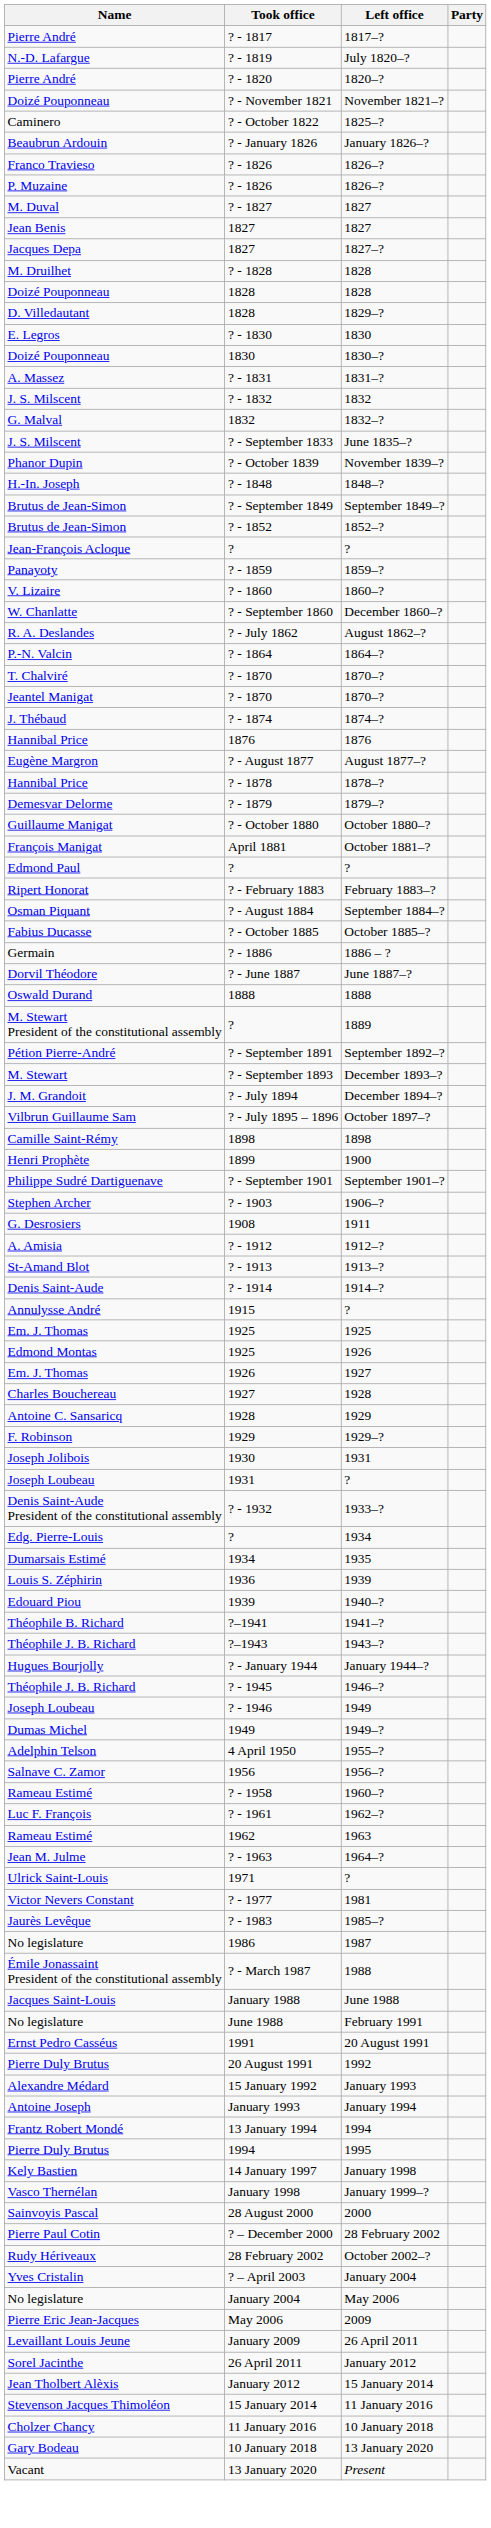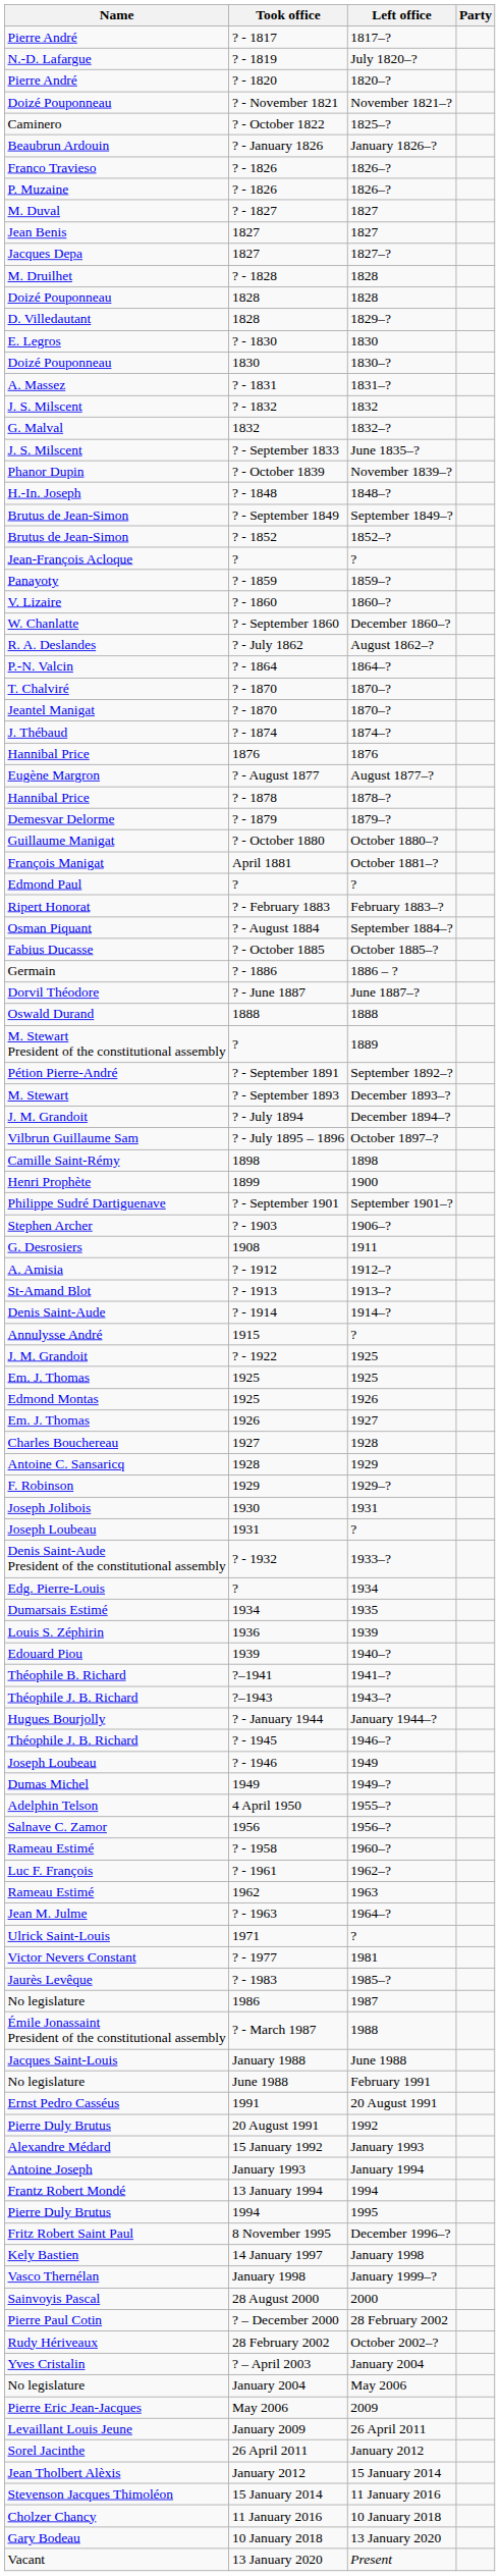 <table class="wikitable">
 <tr>
 <th>Name</th>
 <th>Took office</th>
 <th>Left office</th>
 <th>Party</th>
 </tr>
 <tr>
 <td><a href='#'>Pierre André</a></td>
 <td>? - 1817</td>
 <td>1817–?</td>
 <td></td>
 </tr>
 <tr>
 <td><a href='#'>N.-D. Lafargue</a></td>
 <td>? - 1819</td>
 <td>July 1820–?</td>
 <td></td>
 </tr>
 <tr>
 <td><a href='#'>Pierre André</a></td>
 <td>? - 1820</td>
 <td>1820–?</td>
 <td></td>
 </tr>
 <tr>
 <td><a href='#'>Doizé Pouponneau</a></td>
 <td>? - November 1821</td>
 <td>November 1821–?</td>
 <td></td>
 </tr>
 <tr>
 <td>Caminero</td>
 <td>? - October 1822</td>
 <td>1825–?</td>
 <td></td>
 </tr>
 <tr>
 <td><a href='#'>Beaubrun Ardouin</a></td>
 <td>? - January 1826</td>
 <td>January 1826–?</td>
 <td></td>
 </tr>
 <tr>
 <td><a href='#'>Franco Travieso</a></td>
 <td>? - 1826</td>
 <td>1826–?</td>
 <td></td>
 </tr>
 <tr>
 <td><a href='#'>P. Muzaine</a></td>
 <td>? - 1826</td>
 <td>1826–?</td>
 <td></td>
 </tr>
 <tr>
 <td><a href='#'>M. Duval</a></td>
 <td>? - 1827</td>
 <td>1827</td>
 <td></td>
 </tr>
 <tr>
 <td><a href='#'>Jean Benis</a></td>
 <td>1827</td>
 <td>1827</td>
 <td></td>
 </tr>
 <tr>
 <td><a href='#'>Jacques Depa</a></td>
 <td>1827</td>
 <td>1827–?</td>
 <td></td>
 </tr>
 <tr>
 <td><a href='#'>M. Druilhet</a></td>
 <td>? - 1828</td>
 <td>1828</td>
 <td></td>
 </tr>
 <tr>
 <td><a href='#'>Doizé Pouponneau</a></td>
 <td>1828</td>
 <td>1828</td>
 <td></td>
 </tr>
 <tr>
 <td><a href='#'>D. Villedautant</a></td>
 <td>1828</td>
 <td>1829–?</td>
 <td></td>
 </tr>
 <tr>
 <td><a href='#'>E. Legros</a></td>
 <td>? - 1830</td>
 <td>1830</td>
 <td></td>
 </tr>
 <tr>
 <td><a href='#'>Doizé Pouponneau</a></td>
 <td>1830</td>
 <td>1830–?</td>
 <td></td>
 </tr>
 <tr>
 <td><a href='#'>A. Massez</a></td>
 <td>? - 1831</td>
 <td>1831–?</td>
 <td></td>
 </tr>
 <tr>
 <td><a href='#'>J. S. Milscent</a></td>
 <td>? - 1832</td>
 <td>1832</td>
 <td></td>
 </tr>
 <tr>
 <td><a href='#'>G. Malval</a></td>
 <td>1832</td>
 <td>1832–?</td>
 <td></td>
 </tr>
 <tr>
 <td><a href='#'>J. S. Milscent</a></td>
 <td>? - September 1833</td>
 <td>June 1835–?</td>
 <td></td>
 </tr>
 <tr>
 <td><a href='#'>Phanor Dupin</a></td>
 <td>? - October 1839</td>
 <td>November 1839–?</td>
 <td></td>
 </tr>
 <tr>
 <td><a href='#'>H.-In. Joseph</a></td>
 <td>? - 1848</td>
 <td>1848–?</td>
 <td></td>
 </tr>
 <tr>
 <td><a href='#'>Brutus de Jean-Simon</a></td>
 <td>? - September 1849</td>
 <td>September 1849–?</td>
 <td></td>
 </tr>
 <tr>
 <td><a href='#'>Brutus de Jean-Simon</a></td>
 <td>? - 1852</td>
 <td>1852–?</td>
 <td></td>
 </tr>
 <tr>
 <td><a href='#'>Jean-François Acloque</a></td>
 <td>?</td>
 <td>?</td>
 <td></td>
 </tr>
 <tr>
 <td><a href='#'>Panayoty</a></td>
 <td>? - 1859</td>
 <td>1859–?</td>
 <td></td>
 </tr>
 <tr>
 <td><a href='#'>V. Lizaire</a></td>
 <td>? - 1860</td>
 <td>1860–?</td>
 <td></td>
 </tr>
 <tr>
 <td><a href='#'>W. Chanlatte</a></td>
 <td>? - September 1860</td>
 <td>December 1860–?</td>
 <td></td>
 </tr>
 <tr>
 <td><a href='#'>R. A. Deslandes</a></td>
 <td>? - July 1862</td>
 <td>August 1862–?</td>
 <td></td>
 </tr>
 <tr>
 <td><a href='#'>P.-N. Valcin</a></td>
 <td>? - 1864</td>
 <td>1864–?</td>
 <td></td>
 </tr>
 <tr>
 <td><a href='#'>T. Chalviré</a></td>
 <td>? - 1870</td>
 <td>1870–?</td>
 <td></td>
 </tr>
 <tr>
 <td><a href='#'>Jeantel Manigat</a></td>
 <td>? - 1870</td>
 <td>1870–?</td>
 <td></td>
 </tr>
 <tr>
 <td><a href='#'>J. Thébaud</a></td>
 <td>? - 1874</td>
 <td>1874–?</td>
 <td></td>
 </tr>
 <tr>
 <td><a href='#'>Hannibal Price</a></td>
 <td>1876</td>
 <td>1876</td>
 <td></td>
 </tr>
 <tr>
 <td><a href='#'>Eugène Margron</a></td>
 <td>? - August 1877</td>
 <td>August 1877–?</td>
 <td></td>
 </tr>
 <tr>
 <td><a href='#'>Hannibal Price</a></td>
 <td>? - 1878</td>
 <td>1878–?</td>
 <td></td>
 </tr>
 <tr>
 <td><a href='#'>Demesvar Delorme</a></td>
 <td>? - 1879</td>
 <td>1879–?</td>
 <td></td>
 </tr>
 <tr>
 <td><a href='#'>Guillaume Manigat</a></td>
 <td>? - October 1880</td>
 <td>October 1880–?</td>
 <td></td>
 </tr>
 <tr>
 <td><a href='#'>François Manigat</a></td>
 <td>April 1881</td>
 <td>October 1881–?</td>
 <td></td>
 </tr>
 <tr>
 <td><a href='#'>Edmond Paul</a></td>
 <td>?</td>
 <td>?</td>
 <td></td>
 </tr>
 <tr>
 <td><a href='#'>Ripert Honorat</a></td>
 <td>? - February 1883</td>
 <td>February 1883–?</td>
 <td></td>
 </tr>
 <tr>
 <td><a href='#'>Osman Piquant</a></td>
 <td>? - August 1884</td>
 <td>September 1884–?</td>
 <td></td>
 </tr>
 <tr>
 <td><a href='#'>Fabius Ducasse</a></td>
 <td>? - October 1885</td>
 <td>October 1885–?</td>
 <td></td>
 </tr>
 <tr>
 <td>Germain</td>
 <td>? - 1886</td>
 <td>1886 – ?</td>
 <td></td>
 </tr>
 <tr>
 <td><a href='#'>Dorvil Théodore</a></td>
 <td>? - June 1887</td>
 <td>June 1887–?</td>
 <td></td>
 </tr>
 <tr>
 <td><a href='#'>Oswald Durand</a></td>
 <td>1888</td>
 <td>1888</td>
 <td></td>
 </tr>
 <tr>
 <td><a href='#'>M. Stewart</a><br>President of the constitutional assembly</td>
 <td>?</td>
 <td>1889</td>
 <td></td>
 </tr>
 <tr>
 <td><a href='#'>Pétion Pierre-André</a></td>
 <td>? - September 1891</td>
 <td>September 1892–?</td>
 <td></td>
 </tr>
 <tr>
 <td><a href='#'>M. Stewart</a></td>
 <td>? - September 1893</td>
 <td>December 1893–?</td>
 <td></td>
 </tr>
 <tr>
 <td><a href='#'>J. M. Grandoit</a></td>
 <td>? - July 1894</td>
 <td>December 1894–?</td>
 <td></td>
 </tr>
 <tr>
 <td><a href='#'>Vilbrun Guillaume Sam</a></td>
 <td>? - July 1895 – 1896</td>
 <td>October 1897–?</td>
 <td></td>
 </tr>
 <tr>
 <td><a href='#'>Camille Saint-Rémy</a></td>
 <td>1898</td>
 <td>1898</td>
 <td></td>
 </tr>
 <tr>
 <td><a href='#'>Henri Prophète</a></td>
 <td>1899</td>
 <td>1900</td>
 <td></td>
 </tr>
 <tr>
 <td><a href='#'>Philippe Sudré Dartiguenave</a></td>
 <td>? - September 1901</td>
 <td>September 1901–?</td>
 <td></td>
 </tr>
 <tr>
 <td><a href='#'>Stephen Archer</a></td>
 <td>? - 1903</td>
 <td>1906–?</td>
 <td></td>
 </tr>
 <tr>
 <td><a href='#'>G. Desrosiers</a></td>
 <td>1908</td>
 <td>1911</td>
 <td></td>
 </tr>
 <tr>
 <td><a href='#'>A. Amisia</a></td>
 <td>? - 1912</td>
 <td>1912–?</td>
 <td></td>
 </tr>
 <tr>
 <td><a href='#'>St-Amand Blot</a></td>
 <td>? - 1913</td>
 <td>1913–?</td>
 <td></td>
 </tr>
 <tr>
 <td><a href='#'>Denis Saint-Aude</a></td>
 <td>? - 1914</td>
 <td>1914–?</td>
 <td></td>
 </tr>
 <tr>
 <td><a href='#'>Annulysse André</a></td>
 <td>1915</td>
 <td>?</td>
 <td></td>
 </tr>
 <tr>
+<td><a href='#'>J. M. Grandoit</a></td>
+<td>? - 1922</td>
+<td>1925</td>
+<td></td>
+</tr>
+<tr>
 <td><a href='#'>Em. J. Thomas</a></td>
 <td>1925</td>
 <td>1925</td>
 <td></td>
 </tr>
 <tr>
 <td><a href='#'>Edmond Montas</a></td>
 <td>1925</td>
 <td>1926</td>
 <td></td>
 </tr>
 <tr>
 <td><a href='#'>Em. J. Thomas</a></td>
 <td>1926</td>
 <td>1927</td>
 <td></td>
 </tr>
 <tr>
 <td><a href='#'>Charles Bouchereau</a></td>
 <td>1927</td>
 <td>1928</td>
 <td></td>
 </tr>
 <tr>
 <td><a href='#'>Antoine C. Sansaricq</a></td>
 <td>1928</td>
 <td>1929</td>
 <td></td>
 </tr>
 <tr>
 <td><a href='#'>F. Robinson</a></td>
 <td>1929</td>
 <td>1929–?</td>
 <td></td>
 </tr>
 <tr>
 <td><a href='#'>Joseph Jolibois</a></td>
 <td>1930</td>
 <td>1931</td>
 <td></td>
 </tr>
 <tr>
 <td><a href='#'>Joseph Loubeau</a></td>
 <td>1931</td>
 <td>?</td>
 <td></td>
 </tr>
 <tr>
 <td><a href='#'>Denis Saint-Aude</a><br>President of the constitutional assembly</td>
 <td>? - 1932</td>
 <td>1933–?</td>
 <td></td>
 </tr>
 <tr>
 <td><a href='#'>Edg. Pierre-Louis</a></td>
 <td>?</td>
 <td>1934</td>
 <td></td>
 </tr>
 <tr>
 <td><a href='#'>Dumarsais Estimé</a></td>
 <td>1934</td>
 <td>1935</td>
 <td></td>
 </tr>
 <tr>
 <td><a href='#'>Louis S. Zéphirin</a></td>
 <td>1936</td>
 <td>1939</td>
 <td></td>
 </tr>
 <tr>
 <td><a href='#'>Edouard Piou</a></td>
 <td>1939</td>
 <td>1940–?</td>
 <td></td>
 </tr>
 <tr>
 <td><a href='#'>Théophile B. Richard</a></td>
 <td>?–1941</td>
 <td>1941–?</td>
 <td></td>
 </tr>
 <tr>
 <td><a href='#'>Théophile J. B. Richard</a></td>
 <td>?–1943</td>
 <td>1943–?</td>
 <td></td>
 </tr>
 <tr>
 <td><a href='#'>Hugues Bourjolly</a></td>
 <td>? - January 1944</td>
 <td>January 1944–?</td>
 <td></td>
 </tr>
 <tr>
 <td><a href='#'>Théophile J. B. Richard</a></td>
 <td>? - 1945</td>
 <td>1946–?</td>
 <td></td>
 </tr>
 <tr>
 <td><a href='#'>Joseph Loubeau</a></td>
 <td>? - 1946</td>
 <td>1949</td>
 <td></td>
 </tr>
 <tr>
 <td><a href='#'>Dumas Michel</a></td>
 <td>1949</td>
 <td>1949–?</td>
 <td></td>
 </tr>
 <tr>
 <td><a href='#'>Adelphin Telson</a></td>
 <td>4 April 1950</td>
 <td>1955–?</td>
 <td></td>
 </tr>
 <tr>
 <td><a href='#'>Salnave C. Zamor</a></td>
 <td>1956</td>
 <td>1956–?</td>
 <td></td>
 </tr>
 <tr>
 <td><a href='#'>Rameau Estimé</a></td>
 <td>? - 1958</td>
 <td>1960–?</td>
 <td></td>
 </tr>
 <tr>
 <td><a href='#'>Luc F. François</a></td>
 <td>? - 1961</td>
 <td>1962–?</td>
 <td></td>
 </tr>
 <tr>
 <td><a href='#'>Rameau Estimé</a></td>
 <td>1962</td>
 <td>1963</td>
 <td></td>
 </tr>
 <tr>
 <td><a href='#'>Jean M. Julme</a></td>
 <td>? - 1963</td>
 <td>1964–?</td>
 <td></td>
 </tr>
 <tr>
 <td><a href='#'>Ulrick Saint-Louis</a></td>
 <td>1971</td>
 <td>?</td>
 <td></td>
 </tr>
 <tr>
 <td><a href='#'>Victor Nevers Constant</a></td>
 <td>? - 1977</td>
 <td>1981</td>
 <td></td>
 </tr>
 <tr>
 <td><a href='#'>Jaurès Levêque</a></td>
 <td>? - 1983</td>
 <td>1985–?</td>
 <td></td>
 </tr>
 <tr>
 <td>No legislature</td>
 <td>1986</td>
 <td>1987</td>
 <td></td>
 </tr>
 <tr>
 <td><a href='#'>Émile Jonassaint</a><br>President of the constitutional assembly</td>
 <td>? - March 1987</td>
 <td>1988</td>
 <td></td>
 </tr>
 <tr>
 <td><a href='#'>Jacques Saint-Louis</a></td>
 <td>January 1988</td>
 <td>June 1988</td>
 <td></td>
 </tr>
 <tr>
 <td>No legislature</td>
 <td>June 1988</td>
 <td>February 1991</td>
 <td></td>
 </tr>
 <tr>
 <td><a href='#'>Ernst Pedro Casséus</a></td>
 <td>1991</td>
 <td>20 August 1991</td>
 <td></td>
 </tr>
 <tr>
 <td><a href='#'>Pierre Duly Brutus</a></td>
 <td>20 August 1991</td>
 <td>1992</td>
 <td></td>
 </tr>
 <tr>
 <td><a href='#'>Alexandre Médard</a></td>
 <td>15 January 1992</td>
 <td>January 1993</td>
 <td></td>
 </tr>
 <tr>
 <td><a href='#'>Antoine Joseph</a></td>
 <td>January 1993</td>
 <td>January 1994</td>
 <td></td>
 </tr>
 <tr>
 <td><a href='#'>Frantz Robert Mondé</a></td>
 <td>13 January 1994</td>
 <td>1994</td>
 <td></td>
 </tr>
 <tr>
 <td><a href='#'>Pierre Duly Brutus</a></td>
 <td>1994</td>
 <td>1995</td>
 <td></td>
 </tr>
 <tr>
+<td><a href='#'>Fritz Robert Saint Paul</a></td>
+<td>8 November 1995</td>
+<td>December 1996–?</td>
+<td></td>
+</tr>
+<tr>
 <td><a href='#'>Kely Bastien</a></td>
 <td>14 January 1997</td>
 <td>January 1998</td>
 <td></td>
 </tr>
 <tr>
 <td><a href='#'>Vasco Thernélan</a></td>
 <td>January 1998</td>
 <td>January 1999–?</td>
 <td></td>
 </tr>
 <tr>
 <td><a href='#'>Sainvoyis Pascal</a></td>
 <td>28 August 2000</td>
 <td>2000</td>
 <td></td>
 </tr>
 <tr>
 <td><a href='#'>Pierre Paul Cotin</a></td>
 <td>? – December 2000</td>
 <td>28 February 2002</td>
 <td></td>
 </tr>
 <tr>
 <td><a href='#'>Rudy Hériveaux</a></td>
 <td>28 February 2002</td>
 <td>October 2002–?</td>
 <td></td>
 </tr>
 <tr>
 <td><a href='#'>Yves Cristalin</a></td>
 <td>? – April 2003</td>
 <td>January 2004</td>
 <td></td>
 </tr>
 <tr>
 <td>No legislature</td>
 <td>January 2004</td>
 <td>May 2006</td>
 <td></td>
 </tr>
 <tr>
 <td><a href='#'>Pierre Eric Jean-Jacques</a></td>
 <td>May 2006</td>
 <td>2009</td>
 <td></td>
 </tr>
 <tr>
 <td><a href='#'>Levaillant Louis Jeune</a></td>
 <td>January 2009</td>
 <td>26 April 2011</td>
 <td></td>
 </tr>
 <tr>
 <td><a href='#'>Sorel Jacinthe</a></td>
 <td>26 April 2011</td>
 <td>January 2012</td>
 <td></td>
 </tr>
 <tr>
 <td><a href='#'>Jean Tholbert Alèxis</a></td>
 <td>January 2012</td>
 <td>15 January 2014</td>
 <td></td>
 </tr>
 <tr>
 <td><a href='#'>Stevenson Jacques Thimoléon</a></td>
 <td>15 January 2014</td>
 <td>11 January 2016</td>
 <td></td>
 </tr>
 <tr>
 <td><a href='#'>Cholzer Chancy</a></td>
 <td>11 January 2016</td>
 <td>10 January 2018</td>
 <td></td>
 </tr>
 <tr>
 <td><a href='#'>Gary Bodeau</a></td>
 <td>10 January 2018</td>
 <td>13 January 2020</td>
 <td></td>
 </tr>
 <tr>
 <td>Vacant</td>
 <td>13 January 2020</td>
 <td><em>Present</em></td>
 <td></td>
 </tr>
 </table>
